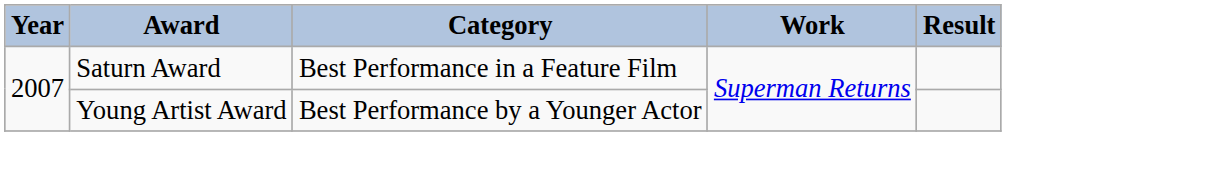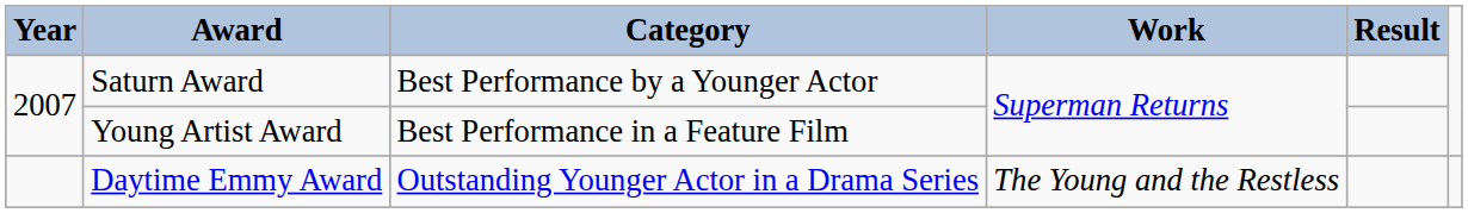 <table class="wikitable sortable">
 <tr>
 <th style="background:#B0C4DE;text-align:center;">Year</th>
 <th style="background:#B0C4DE;text-align:center;">Award</th>
 <th style="background:#B0C4DE;text-align:center;">Category</th>
 <th style="background:#B0C4DE;text-align:center;">Work</th>
 <th style="background:#B0C4DE;text-align:center;">Result</th>
 </tr>
 <tr>
 <td rowspan="2">2007</td>
 <td>Saturn Award</td>
-<td>Best Performance in a Feature Film</td>
+<td>Best Performance by a Younger Actor</td>
 <td rowspan="2"><em><a href='#'>Superman Returns</a></em></td>
 <td></td>
 </tr>
 <tr>
 <td>Young Artist Award</td>
-<td>Best Performance by a Younger Actor</td>
+<td>Best Performance in a Feature Film</td>
+<td></td>
+</tr>
+<tr>
+<td></td>
+<td><a href='#'>Daytime Emmy Award</a></td>
+<td><a href='#'>Outstanding Younger Actor in a Drama Series</a></td>
+<td><em>The Young and the Restless</em></td>
+<td></td>
 <td></td>
 </tr>
 </table>
